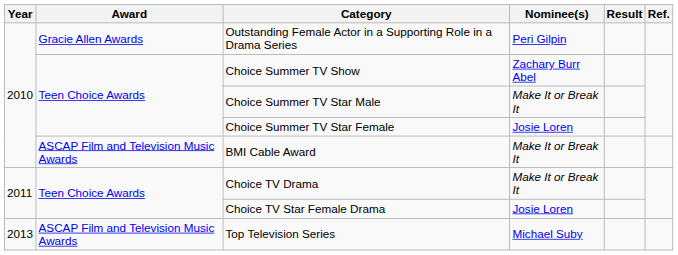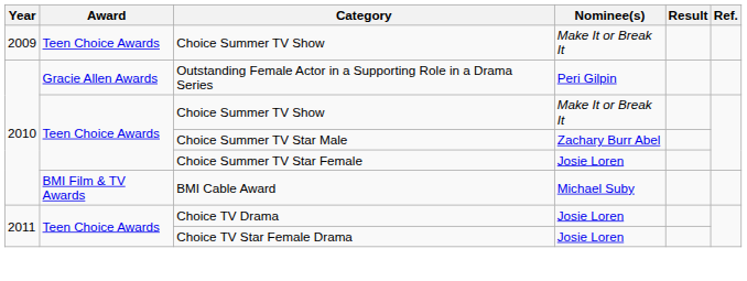 <table class="wikitable" style="font-size: 95%">
 <tr>
 <th>Year</th>
 <th>Award</th>
 <th>Category</th>
 <th>Nominee(s)</th>
 <th>Result</th>
 <th>Ref.</th>
+</tr>
+<tr>
+<td>2009</td>
+<td><a href='#'>Teen Choice Awards</a></td>
+<td>Choice Summer TV Show</td>
+<td><em>Make It or Break It</em></td>
+<td></td>
+<td style="text-align:center;"></td>
 </tr>
 <tr>
 <td rowspan="5">2010</td>
 <td><a href='#'>Gracie Allen Awards</a></td>
 <td>Outstanding Female Actor in a Supporting Role in a Drama Series</td>
 <td><a href='#'>Peri Gilpin</a></td>
 <td></td>
 <td style="text-align:center;"></td>
 </tr>
 <tr>
 <td rowspan="3"><a href='#'>Teen Choice Awards</a></td>
 <td>Choice Summer TV Show</td>
-<td><a href='#'>Zachary Burr Abel</a></td>
+<td><em>Make It or Break It</em></td>
 <td></td>
 <td rowspan="3" style="text-align:center;"></td>
 </tr>
 <tr>
 <td>Choice Summer TV Star Male</td>
-<td><em>Make It or Break It</em></td>
+<td><a href='#'>Zachary Burr Abel</a></td>
 <td></td>
 </tr>
 <tr>
 <td>Choice Summer TV Star Female</td>
 <td><a href='#'>Josie Loren</a></td>
 <td></td>
 </tr>
 <tr>
-<td><a href='#'>ASCAP Film and Television Music Awards</a></td>
+<td><a href='#'>BMI Film & TV Awards</a></td>
 <td>BMI Cable Award</td>
-<td><em>Make It or Break It</em></td>
+<td><a href='#'>Michael Suby</a></td>
 <td></td>
 <td style="text-align:center;"></td>
 </tr>
 <tr>
 <td rowspan="2">2011</td>
 <td rowspan="2"><a href='#'>Teen Choice Awards</a></td>
 <td>Choice TV Drama</td>
-<td><em>Make It or Break It</em></td>
+<td><a href='#'>Josie Loren</a></td>
 <td></td>
 <td rowspan="2" style="text-align:center;"></td>
 </tr>
 <tr>
 <td>Choice TV Star Female Drama</td>
 <td><a href='#'>Josie Loren</a></td>
 <td></td>
 </tr>
-<tr>
-<td>2013</td>
-<td><a href='#'>ASCAP Film and Television Music Awards</a></td>
-<td>Top Television Series</td>
-<td><a href='#'>Michael Suby</a></td>
-<td></td>
-<td style="text-align:center;"></td>
-</tr>
 </table>
